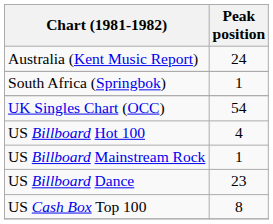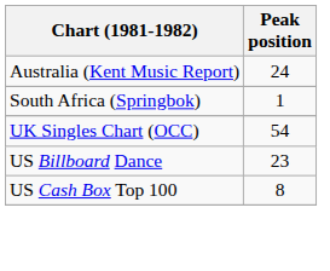 <table class="wikitable sortable">
 <tr>
 <th>Chart (1981-1982)</th>
 <th>Peak<br>position</th>
 </tr>
 <tr>
 <td>Australia (<a href='#'>Kent Music Report</a>)</td>
 <td style="text-align:center;">24</td>
 </tr>
 <tr>
 </tr>
 <tr>
 </tr>
 <tr>
 <td>South Africa (<a href='#'>Springbok</a>)</td>
 <td align="center">1</td>
 </tr>
 <tr>
 </tr>
 <tr>
 <td><a href='#'>UK Singles Chart</a> (<a href='#'>OCC</a>)</td>
 <td style="text-align:center;">54</td>
 </tr>
 <tr>
-<td>US <em><a href='#'>Billboard</a></em> <a href='#'>Hot 100</a></td>
-<td style="text-align:center;">4</td>
-</tr>
-<tr>
-<td>US <em><a href='#'>Billboard</a></em> <a href='#'>Mainstream Rock</a></td>
-<td style="text-align:center;">1</td>
-</tr>
-<tr>
 <td>US <em><a href='#'>Billboard</a></em> <a href='#'>Dance</a></td>
 <td style="text-align:center;">23</td>
 </tr>
 <tr>
 <td>US <a href='#'><em>Cash Box</em></a> Top 100</td>
 <td align="center">8</td>
 </tr>
 <tr>
 </tr>
 </table>
